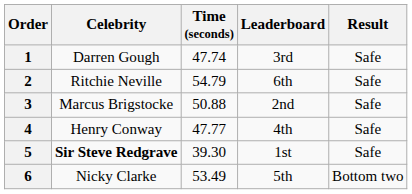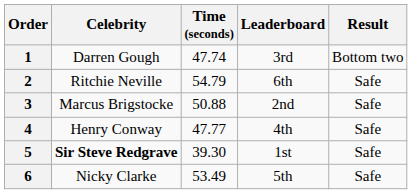 <table class="wikitable plainrowheaders" style="text-align:center;">
 <tr>
 <th>Order</th>
 <th>Celebrity</th>
 <th>Time<br><small>(seconds)</small></th>
 <th>Leaderboard</th>
 <th>Result</th>
 </tr>
 <tr>
 <th>1</th>
 <td>Darren Gough</td>
 <td>47.74</td>
 <td>3rd</td>
-<td>Safe</td>
+<td>Bottom two</td>
 </tr>
 <tr>
 <th>2</th>
 <td>Ritchie Neville</td>
 <td>54.79</td>
 <td>6th</td>
 <td>Safe</td>
 </tr>
 <tr>
 <th>3</th>
 <td>Marcus Brigstocke</td>
 <td>50.88</td>
 <td>2nd</td>
 <td>Safe</td>
 </tr>
 <tr>
 <th>4</th>
 <td>Henry Conway</td>
 <td>47.77</td>
 <td>4th</td>
 <td>Safe</td>
 </tr>
 <tr>
 <th>5</th>
 <td><strong>Sir Steve Redgrave</strong></td>
 <td>39.30</td>
 <td>1st</td>
 <td>Safe</td>
 </tr>
 <tr>
 <th>6</th>
 <td>Nicky Clarke</td>
 <td>53.49</td>
 <td>5th</td>
-<td>Bottom two</td>
+<td>Safe</td>
 </tr>
 </table>
